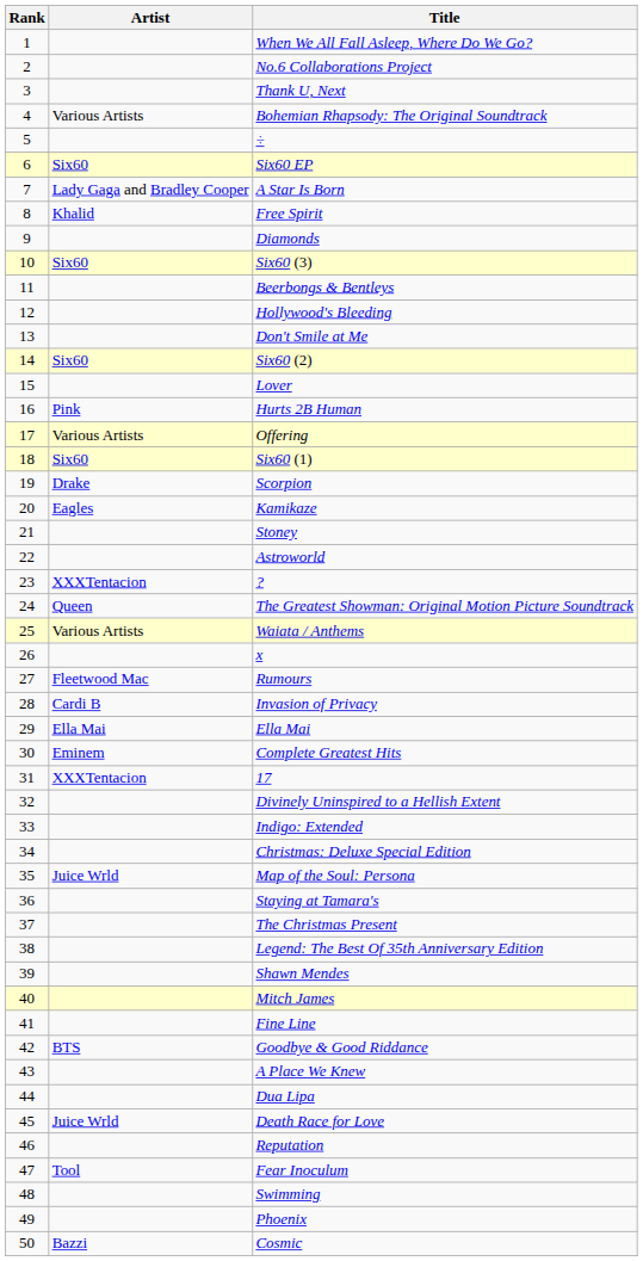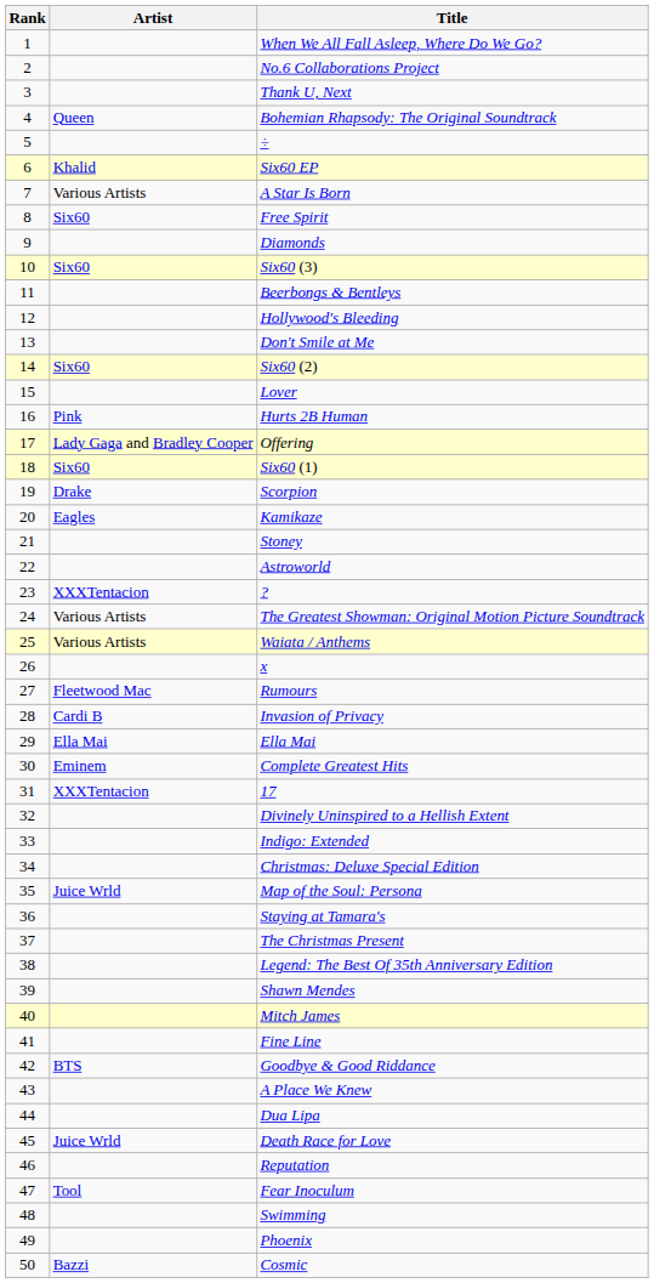 <table class="wikitable sortable">
 <tr>
 <th>Rank</th>
 <th>Artist</th>
 <th>Title</th>
 </tr>
 <tr>
 <td align="center">1</td>
 <td></td>
 <td><em><a href='#'>When We All Fall Asleep, Where Do We Go?</a></em></td>
 </tr>
 <tr>
 <td align="center">2</td>
 <td></td>
 <td><em><a href='#'>No.6 Collaborations Project</a></em></td>
 </tr>
 <tr>
 <td align="center">3</td>
 <td></td>
 <td><em><a href='#'>Thank U, Next</a></em></td>
 </tr>
 <tr>
 <td align="center">4</td>
-<td>Various Artists</td>
+<td><a href='#'>Queen</a></td>
 <td><em><a href='#'>Bohemian Rhapsody: The Original Soundtrack</a></em></td>
 </tr>
 <tr>
 <td align="center">5</td>
 <td></td>
 <td><em><a href='#'>÷</a></em></td>
 </tr>
 <tr bgcolor="#FFFFCC">
 <td align="center">6</td>
-<td><a href='#'>Six60</a></td>
+<td><a href='#'>Khalid</a></td>
 <td><em><a href='#'>Six60 EP</a></em></td>
 </tr>
 <tr>
 <td align="center">7</td>
-<td><a href='#'>Lady Gaga</a> and <a href='#'>Bradley Cooper</a></td>
+<td>Various Artists</td>
 <td><em><a href='#'>A Star Is Born</a></em></td>
 </tr>
 <tr>
 <td align="center">8</td>
-<td><a href='#'>Khalid</a></td>
+<td><a href='#'>Six60</a></td>
 <td><em><a href='#'>Free Spirit</a></em></td>
 </tr>
 <tr>
 <td align="center">9</td>
 <td></td>
 <td><em><a href='#'>Diamonds</a></em></td>
 </tr>
 <tr bgcolor="#FFFFCC">
 <td align="center">10</td>
 <td><a href='#'>Six60</a></td>
 <td><em><a href='#'>Six60</a></em> (3)</td>
 </tr>
 <tr>
 <td align="center">11</td>
 <td></td>
 <td><em><a href='#'>Beerbongs & Bentleys</a></em></td>
 </tr>
 <tr>
 <td align="center">12</td>
 <td></td>
 <td><em><a href='#'>Hollywood's Bleeding</a></em></td>
 </tr>
 <tr>
 <td align="center">13</td>
 <td></td>
 <td><em><a href='#'>Don't Smile at Me</a></em></td>
 </tr>
 <tr bgcolor="#FFFFCC">
 <td align="center">14</td>
 <td><a href='#'>Six60</a></td>
 <td><em><a href='#'>Six60</a></em> (2)</td>
 </tr>
 <tr>
 <td align="center">15</td>
 <td></td>
 <td><em><a href='#'>Lover</a></em></td>
 </tr>
 <tr>
 <td align="center">16</td>
 <td><a href='#'>Pink</a></td>
 <td><em><a href='#'>Hurts 2B Human</a></em></td>
 </tr>
 <tr bgcolor="#FFFFCC">
 <td align="center">17</td>
-<td>Various Artists</td>
+<td><a href='#'>Lady Gaga</a> and <a href='#'>Bradley Cooper</a></td>
 <td><em>Offering</em></td>
 </tr>
 <tr bgcolor="#FFFFCC">
 <td align="center">18</td>
 <td><a href='#'>Six60</a></td>
 <td><em><a href='#'>Six60</a></em> (1)</td>
 </tr>
 <tr>
 <td align="center">19</td>
 <td><a href='#'>Drake</a></td>
 <td><em><a href='#'>Scorpion</a></em></td>
 </tr>
 <tr>
 <td align="center">20</td>
 <td><a href='#'>Eagles</a></td>
 <td><em><a href='#'>Kamikaze</a></em></td>
 </tr>
 <tr>
 <td align="center">21</td>
 <td></td>
 <td><em><a href='#'>Stoney</a></em></td>
 </tr>
 <tr>
 <td align="center">22</td>
 <td></td>
 <td><em><a href='#'>Astroworld</a></em></td>
 </tr>
 <tr>
 <td align="center">23</td>
 <td><a href='#'>XXXTentacion</a></td>
 <td><em><a href='#'>?</a></em></td>
 </tr>
 <tr>
 <td align="center">24</td>
-<td><a href='#'>Queen</a></td>
+<td>Various Artists</td>
 <td><em><a href='#'>The Greatest Showman: Original Motion Picture Soundtrack</a></em></td>
 </tr>
 <tr bgcolor="#FFFFCC">
 <td align="center">25</td>
 <td>Various Artists</td>
 <td><em><a href='#'>Waiata / Anthems</a></em></td>
 </tr>
 <tr>
 <td align="center">26</td>
 <td></td>
 <td><em><a href='#'>x</a></em></td>
 </tr>
 <tr>
 <td align="center">27</td>
 <td><a href='#'>Fleetwood Mac</a></td>
 <td><em><a href='#'>Rumours</a></em></td>
 </tr>
 <tr>
 <td align="center">28</td>
 <td><a href='#'>Cardi B</a></td>
 <td><em><a href='#'>Invasion of Privacy</a></em></td>
 </tr>
 <tr>
 <td align="center">29</td>
 <td><a href='#'>Ella Mai</a></td>
 <td><em><a href='#'>Ella Mai</a></em></td>
 </tr>
 <tr>
 <td align="center">30</td>
 <td><a href='#'>Eminem</a></td>
 <td><em><a href='#'>Complete Greatest Hits</a></em></td>
 </tr>
 <tr>
 <td align="center">31</td>
 <td><a href='#'>XXXTentacion</a></td>
 <td><em><a href='#'>17</a></em></td>
 </tr>
 <tr>
 <td align="center">32</td>
 <td></td>
 <td><em><a href='#'>Divinely Uninspired to a Hellish Extent</a></em></td>
 </tr>
 <tr>
 <td align="center">33</td>
 <td></td>
 <td><em><a href='#'>Indigo: Extended</a></em></td>
 </tr>
 <tr>
 <td align="center">34</td>
 <td></td>
 <td><em><a href='#'>Christmas: Deluxe Special Edition</a></em></td>
 </tr>
 <tr>
 <td align="center">35</td>
 <td><a href='#'>Juice Wrld</a></td>
 <td><em><a href='#'>Map of the Soul: Persona</a></em></td>
 </tr>
 <tr>
 <td align="center">36</td>
 <td></td>
 <td><em><a href='#'>Staying at Tamara's</a></em></td>
 </tr>
 <tr>
 <td align="center">37</td>
 <td></td>
 <td><em><a href='#'>The Christmas Present</a></em></td>
 </tr>
 <tr>
 <td align="center">38</td>
 <td></td>
 <td><em><a href='#'>Legend: The Best Of 35th Anniversary Edition</a></em></td>
 </tr>
 <tr>
 <td align="center">39</td>
 <td></td>
 <td><em><a href='#'>Shawn Mendes</a></em></td>
 </tr>
 <tr bgcolor="#FFFFCC">
 <td align="center">40</td>
 <td></td>
 <td><em><a href='#'>Mitch James</a></em></td>
 </tr>
 <tr>
 <td align="center">41</td>
 <td></td>
 <td><em><a href='#'>Fine Line</a></em></td>
 </tr>
 <tr>
 <td align="center">42</td>
 <td><a href='#'>BTS</a></td>
 <td><em><a href='#'>Goodbye & Good Riddance</a></em></td>
 </tr>
 <tr>
 <td align="center">43</td>
 <td></td>
 <td><em><a href='#'>A Place We Knew</a></em></td>
 </tr>
 <tr>
 <td align="center">44</td>
 <td></td>
 <td><em><a href='#'>Dua Lipa</a></em></td>
 </tr>
 <tr>
 <td align="center">45</td>
 <td><a href='#'>Juice Wrld</a></td>
 <td><em><a href='#'>Death Race for Love</a></em></td>
 </tr>
 <tr>
 <td align="center">46</td>
 <td></td>
 <td><em><a href='#'>Reputation</a></em></td>
 </tr>
 <tr>
 <td align="center">47</td>
 <td><a href='#'>Tool</a></td>
 <td><em><a href='#'>Fear Inoculum</a></em></td>
 </tr>
 <tr>
 <td align="center">48</td>
 <td></td>
 <td><em><a href='#'>Swimming</a></em></td>
 </tr>
 <tr>
 <td align="center">49</td>
 <td></td>
 <td><em><a href='#'>Phoenix</a></em></td>
 </tr>
 <tr>
 <td align="center">50</td>
 <td><a href='#'>Bazzi</a></td>
 <td><em><a href='#'>Cosmic</a></em></td>
 </tr>
 </table>
